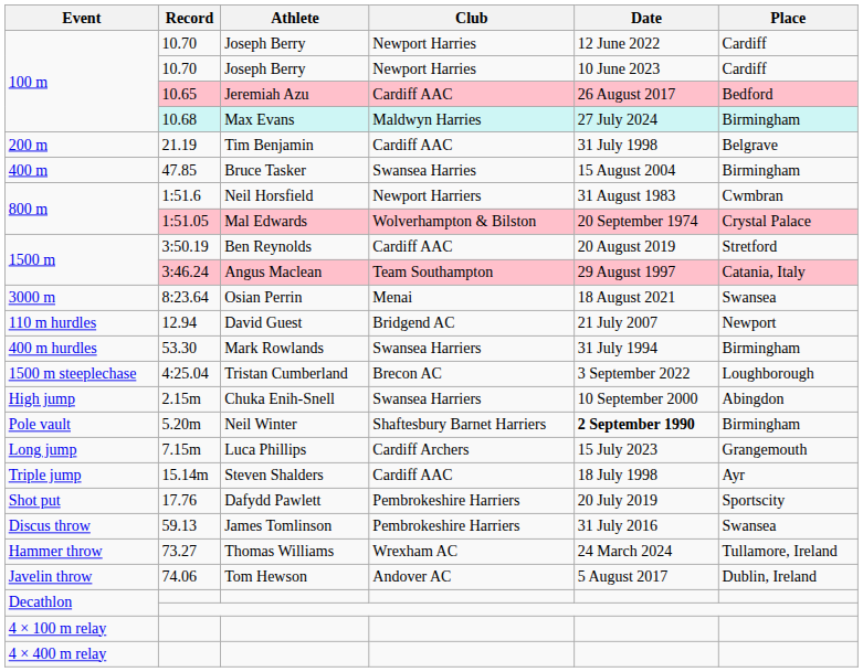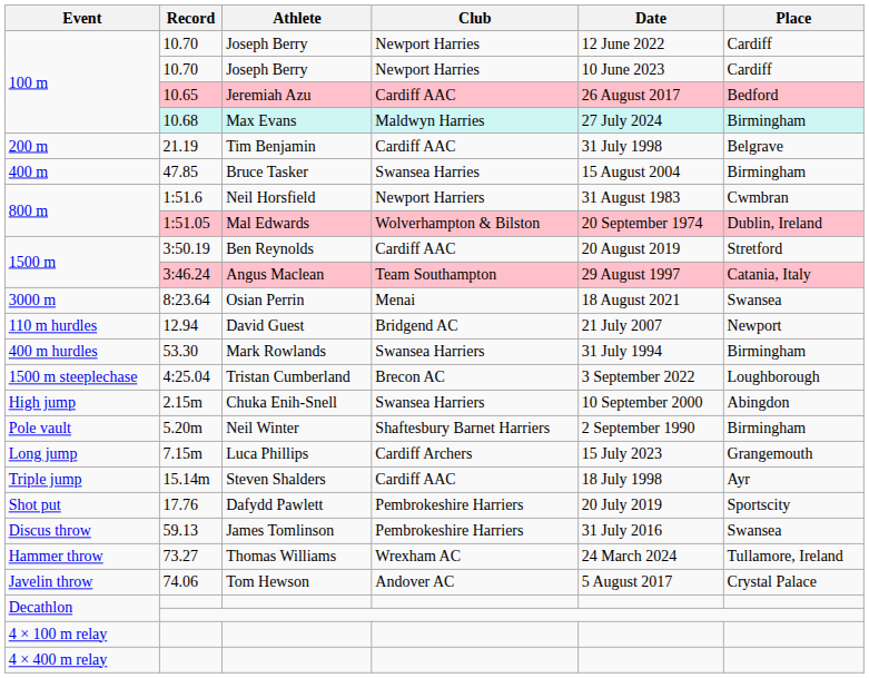 <table class="wikitable" style="font-size:95%; width: 95%;">
 <tr>
 <th>Event</th>
 <th>Record</th>
 <th>Athlete</th>
 <th>Club</th>
 <th>Date</th>
 <th>Place</th>
 </tr>
 <tr>
 <td rowspan=4><a href='#'>100 m</a></td>
 <td>10.70 </td>
 <td>Joseph Berry</td>
 <td>Newport Harries</td>
 <td>12 June 2022</td>
 <td>Cardiff</td>
 </tr>
 <tr>
 <td>10.70</td>
 <td>Joseph Berry</td>
 <td>Newport Harries</td>
 <td>10 June 2023</td>
 <td>Cardiff</td>
 </tr>
 <tr style="background:pink;">
 <td>10.65 </td>
 <td>Jeremiah Azu</td>
 <td>Cardiff AAC</td>
 <td>26 August 2017</td>
 <td>Bedford</td>
 </tr>
 <tr style="background:#CEF6F5">
 <td>10.68 </td>
 <td>Max Evans</td>
 <td>Maldwyn Harries</td>
 <td>27 July 2024</td>
 <td>Birmingham</td>
 </tr>
 <tr>
 <td><a href='#'>200 m</a></td>
 <td>21.19 </td>
 <td>Tim Benjamin</td>
 <td>Cardiff AAC</td>
 <td>31 July 1998</td>
 <td>Belgrave</td>
 </tr>
 <tr>
 <td><a href='#'>400 m</a></td>
 <td>47.85</td>
 <td>Bruce Tasker</td>
 <td>Swansea Harries</td>
 <td>15 August 2004</td>
 <td>Birmingham</td>
 </tr>
 <tr>
 <td rowspan="2"><a href='#'>800 m</a></td>
 <td>1:51.6 </td>
 <td>Neil Horsfield</td>
 <td>Newport Harriers</td>
 <td>31 August 1983</td>
 <td>Cwmbran</td>
 </tr>
 <tr style="background:pink;">
 <td>1:51.05</td>
 <td>Mal Edwards</td>
 <td>Wolverhampton & Bilston</td>
 <td>20 September 1974</td>
-<td>Crystal Palace</td>
+<td>Dublin, Ireland</td>
 </tr>
 <tr>
 <td rowspan="2"><a href='#'>1500 m</a></td>
 <td>3:50.19</td>
 <td>Ben Reynolds</td>
 <td>Cardiff AAC</td>
 <td>20 August 2019</td>
 <td>Stretford</td>
 </tr>
 <tr style="background:pink;">
 <td>3:46.24</td>
 <td>Angus Maclean</td>
 <td>Team Southampton</td>
 <td>29 August 1997</td>
 <td>Catania, Italy</td>
 </tr>
 <tr>
 <td><a href='#'>3000 m</a></td>
 <td>8:23.64</td>
 <td>Osian Perrin</td>
 <td>Menai</td>
 <td>18 August 2021</td>
 <td>Swansea</td>
 </tr>
 <tr>
 <td><a href='#'>110 m hurdles</a></td>
 <td>12.94</td>
 <td>David Guest</td>
 <td>Bridgend AC</td>
 <td>21 July 2007</td>
 <td>Newport</td>
 </tr>
 <tr>
 <td><a href='#'>400 m hurdles</a></td>
 <td>53.30</td>
 <td>Mark Rowlands</td>
 <td>Swansea Harriers</td>
 <td>31 July 1994</td>
 <td>Birmingham</td>
 </tr>
 <tr>
 <td><a href='#'>1500 m steeplechase</a></td>
 <td>4:25.04</td>
 <td>Tristan Cumberland</td>
 <td>Brecon AC</td>
 <td>3 September 2022</td>
 <td>Loughborough</td>
 </tr>
 <tr>
 <td><a href='#'>High jump</a></td>
 <td>2.15m</td>
 <td>Chuka Enih-Snell</td>
 <td>Swansea Harriers</td>
 <td>10 September 2000</td>
 <td>Abingdon</td>
 </tr>
 <tr>
 <td><a href='#'>Pole vault</a></td>
 <td>5.20m</td>
 <td>Neil Winter</td>
 <td>Shaftesbury Barnet Harriers</td>
-<td><strong>2 September 1990</strong></td>
+<td>2 September 1990</td>
 <td>Birmingham</td>
 </tr>
 <tr>
 <td><a href='#'>Long jump</a></td>
 <td>7.15m </td>
 <td>Luca Phillips</td>
 <td>Cardiff Archers</td>
 <td>15 July 2023</td>
 <td>Grangemouth</td>
 </tr>
 <tr>
 <td><a href='#'>Triple jump</a></td>
 <td>15.14m </td>
 <td>Steven Shalders</td>
 <td>Cardiff AAC</td>
 <td>18 July 1998</td>
 <td>Ayr</td>
 </tr>
 <tr>
 <td><a href='#'>Shot put</a></td>
 <td>17.76</td>
 <td>Dafydd Pawlett</td>
 <td>Pembrokeshire Harriers</td>
 <td>20 July 2019</td>
 <td>Sportscity</td>
 </tr>
 <tr>
 <td><a href='#'>Discus throw</a></td>
 <td>59.13</td>
 <td>James Tomlinson</td>
 <td>Pembrokeshire Harriers</td>
 <td>31 July 2016</td>
 <td>Swansea</td>
 </tr>
 <tr>
 <td><a href='#'>Hammer throw</a></td>
 <td>73.27</td>
 <td>Thomas Williams</td>
 <td>Wrexham AC</td>
 <td>24 March 2024</td>
 <td>Tullamore, Ireland</td>
 </tr>
 <tr>
 <td><a href='#'>Javelin throw</a></td>
 <td>74.06</td>
 <td>Tom Hewson</td>
 <td>Andover AC</td>
 <td>5 August 2017</td>
-<td>Dublin, Ireland</td>
+<td>Crystal Palace</td>
 </tr>
 <tr>
 <td rowspan=2><a href='#'>Decathlon</a></td>
 <td></td>
 <td></td>
 <td></td>
 <td></td>
 <td></td>
 </tr>
 <tr>
 <td colspan=5></td>
 </tr>
 <tr>
 <td><a href='#'>4 × 100 m relay</a></td>
 <td></td>
 <td></td>
 <td></td>
 <td></td>
 <td></td>
 </tr>
 <tr>
 <td><a href='#'>4 × 400 m relay</a></td>
 <td></td>
 <td></td>
 <td></td>
 <td></td>
 <td></td>
 </tr>
 </table>
